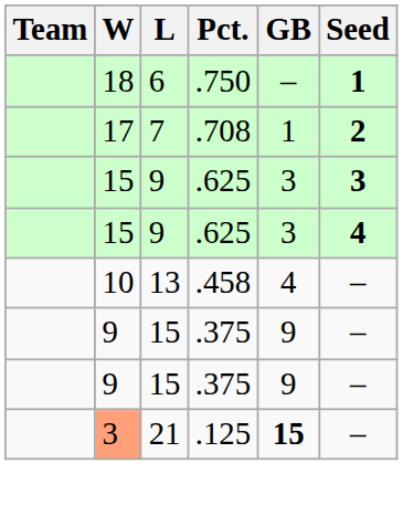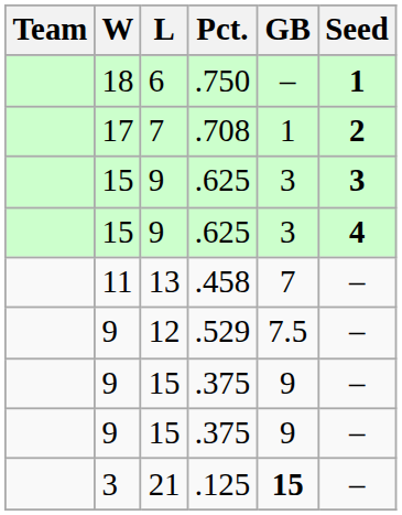 <table class=wikitable>
 <tr>
 <th>Team</th>
 <th>W</th>
 <th>L</th>
 <th>Pct.</th>
 <th>GB</th>
 <th>Seed</th>
 </tr>
 <tr bgcolor="#ccffcc">
 <td></td>
 <td>18</td>
 <td>6</td>
 <td>.750</td>
 <td style="text-align:center;">–</td>
 <td style="text-align:center;"><strong>1</strong></td>
 </tr>
 <tr bgcolor="#ccffcc">
 <td></td>
 <td>17</td>
 <td>7</td>
 <td>.708</td>
 <td style="text-align:center;">1</td>
 <td style="text-align:center;"><strong>2</strong></td>
 </tr>
 <tr bgcolor="#ccffcc">
 <td></td>
 <td>15</td>
 <td>9</td>
 <td>.625</td>
 <td style="text-align:center;">3</td>
 <td style="text-align:center;"><strong>3</strong></td>
 </tr>
 <tr bgcolor="#ccffcc">
 <td></td>
 <td>15</td>
 <td>9</td>
 <td>.625</td>
 <td style="text-align:center;">3</td>
 <td style="text-align:center;"><strong>4</strong></td>
 </tr>
 <tr>
 <td></td>
-<td>10</td>
+<td>11</td>
 <td>13</td>
 <td>.458</td>
-<td style="text-align:center;">4</td>
+<td style="text-align:center;">7</td>
+<td style="text-align:center;">–</td>
+</tr>
+<tr>
+<td></td>
+<td>9</td>
+<td>12</td>
+<td>.529</td>
+<td style="text-align:center;">7.5</td>
 <td style="text-align:center;">–</td>
 </tr>
 <tr>
 <td></td>
 <td>9</td>
 <td>15</td>
 <td>.375</td>
 <td style="text-align:center;">9</td>
 <td style="text-align:center;">–</td>
 </tr>
 <tr>
 <td></td>
 <td>9</td>
 <td>15</td>
 <td>.375</td>
 <td style="text-align:center;">9</td>
 <td style="text-align:center;">–</td>
 </tr>
 <tr>
 <td></td>
-<td style="background: lightsalmon;">3</td>
+<td>3</td>
 <td>21</td>
 <td>.125</td>
 <td style="text-align:center;"><strong>15</strong></td>
 <td style="text-align:center;">–</td>
 </tr>
 </table>
